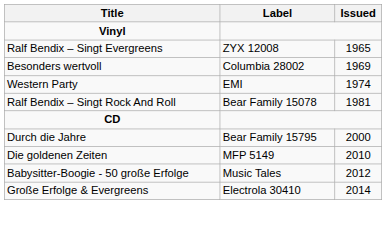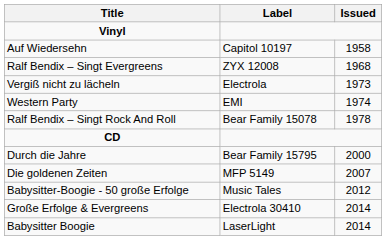 <table class="wikitable" style="width:540px;">
 <tr>
 <th>Title</th>
 <th>Label</th>
 <th>Issued</th>
 </tr>
 <tr>
 <td align="center"><strong>Vinyl</strong></td>
 <td colspan="2"></td>
 </tr>
 <tr>
+<td>Auf Wiedersehn</td>
+<td>Capitol 10197</td>
+<td align="center">1958</td>
+</tr>
+<tr>
 <td>Ralf Bendix – Singt Evergreens</td>
 <td>ZYX 12008</td>
-<td align="center">1965</td>
+<td align="center">1968</td>
 </tr>
 <tr>
-<td>Besonders wertvoll</td>
-<td>Columbia 28002</td>
-<td align="center">1969</td>
+<td>Vergiß nicht zu lächeln</td>
+<td>Electrola</td>
+<td align="center">1973</td>
 </tr>
 <tr>
 <td>Western Party</td>
 <td>EMI</td>
 <td align="center">1974</td>
 </tr>
 <tr>
 <td>Ralf Bendix – Singt Rock And Roll</td>
 <td>Bear Family 15078</td>
-<td align="center">1981</td>
+<td align="center">1978</td>
 </tr>
 <tr>
 <td align="center"><strong>CD</strong></td>
 <td colspan="2"></td>
 </tr>
 <tr>
 <td>Durch die Jahre</td>
 <td>Bear Family 15795</td>
 <td align="center">2000</td>
 </tr>
 <tr>
 <td>Die goldenen Zeiten</td>
 <td>MFP 5149</td>
-<td align="center">2010</td>
+<td align="center">2007</td>
 </tr>
 <tr>
 <td>Babysitter-Boogie - 50 große Erfolge</td>
 <td>Music Tales</td>
 <td align="center">2012</td>
 </tr>
 <tr>
 <td>Große Erfolge & Evergreens</td>
 <td>Electrola 30410</td>
 <td align="center">2014</td>
 </tr>
+<tr>
+<td>Babysitter Boogie</td>
+<td>LaserLight</td>
+<td align="center">2014</td>
+</tr>
 </table>
